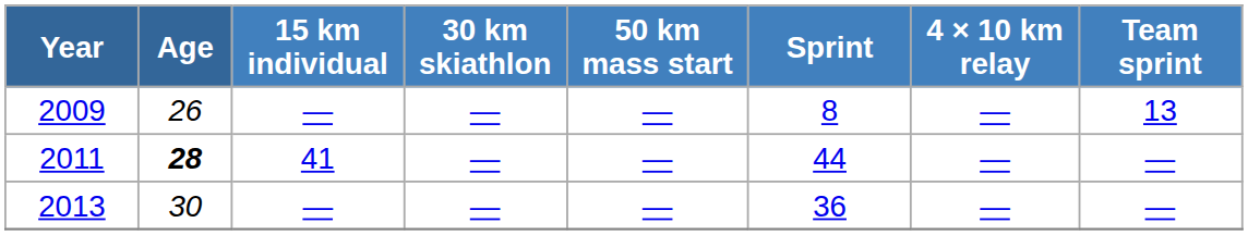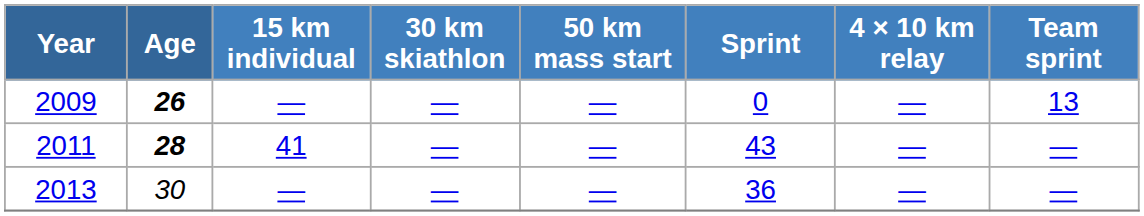 <table class="wikitable" style="font-size:95%; text-align:center; border:grey solid 1px; border-collapse:collapse; background:#ffffff;">
 <tr>
 <th style="background-color:#369; color:white; width:60px;"> Year </th>
 <th style="background-color:#369; color:white; width:40px;"> Age </th>
 <th style="background-color:#4180be; color:white; width:75px;"> 15 km <br> individual </th>
 <th style="background-color:#4180be; color:white; width:75px;"> 30 km <br> skiathlon </th>
 <th style="background-color:#4180be; color:white; width:75px;"> 50 km <br> mass start </th>
 <th style="background-color:#4180be; color:white; width:75px;"> Sprint </th>
 <th style="background-color:#4180be; color:white; width:75px;"> 4 × 10 km <br> relay </th>
 <th style="background-color:#4180be; color:white; width:75px;"> Team <br> sprint </th>
 </tr>
 <tr>
 <td><a href='#'>2009</a></td>
-<td><em>26</em></td>
+<td><strong><em>26</em></strong></td>
 <td><a href='#'>—</a></td>
 <td><a href='#'>—</a></td>
 <td><a href='#'>—</a></td>
-<td><a href='#'>8</a></td>
+<td><a href='#'>0</a></td>
 <td><a href='#'>—</a></td>
 <td><a href='#'>13</a></td>
 </tr>
 <tr>
 <td><a href='#'>2011</a></td>
 <td><strong><em>28</em></strong></td>
 <td><a href='#'>41</a></td>
 <td><a href='#'>—</a></td>
 <td><a href='#'>—</a></td>
-<td><a href='#'>44</a></td>
+<td><a href='#'>43</a></td>
 <td><a href='#'>—</a></td>
 <td><a href='#'>—</a></td>
 </tr>
 <tr>
 <td><a href='#'>2013</a></td>
 <td><em>30</em></td>
 <td><a href='#'>—</a></td>
 <td><a href='#'>—</a></td>
 <td><a href='#'>—</a></td>
 <td><a href='#'>36</a></td>
 <td><a href='#'>—</a></td>
 <td><a href='#'>—</a></td>
 </tr>
 <tr>
 </tr>
 </table>
